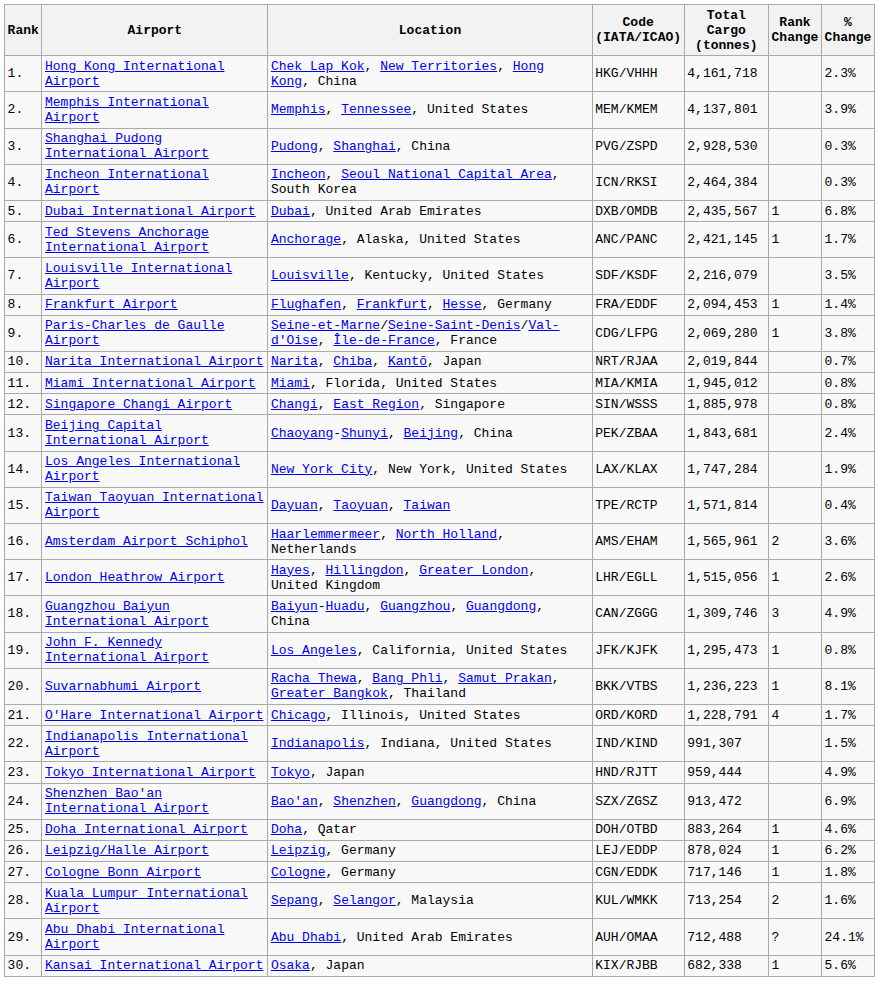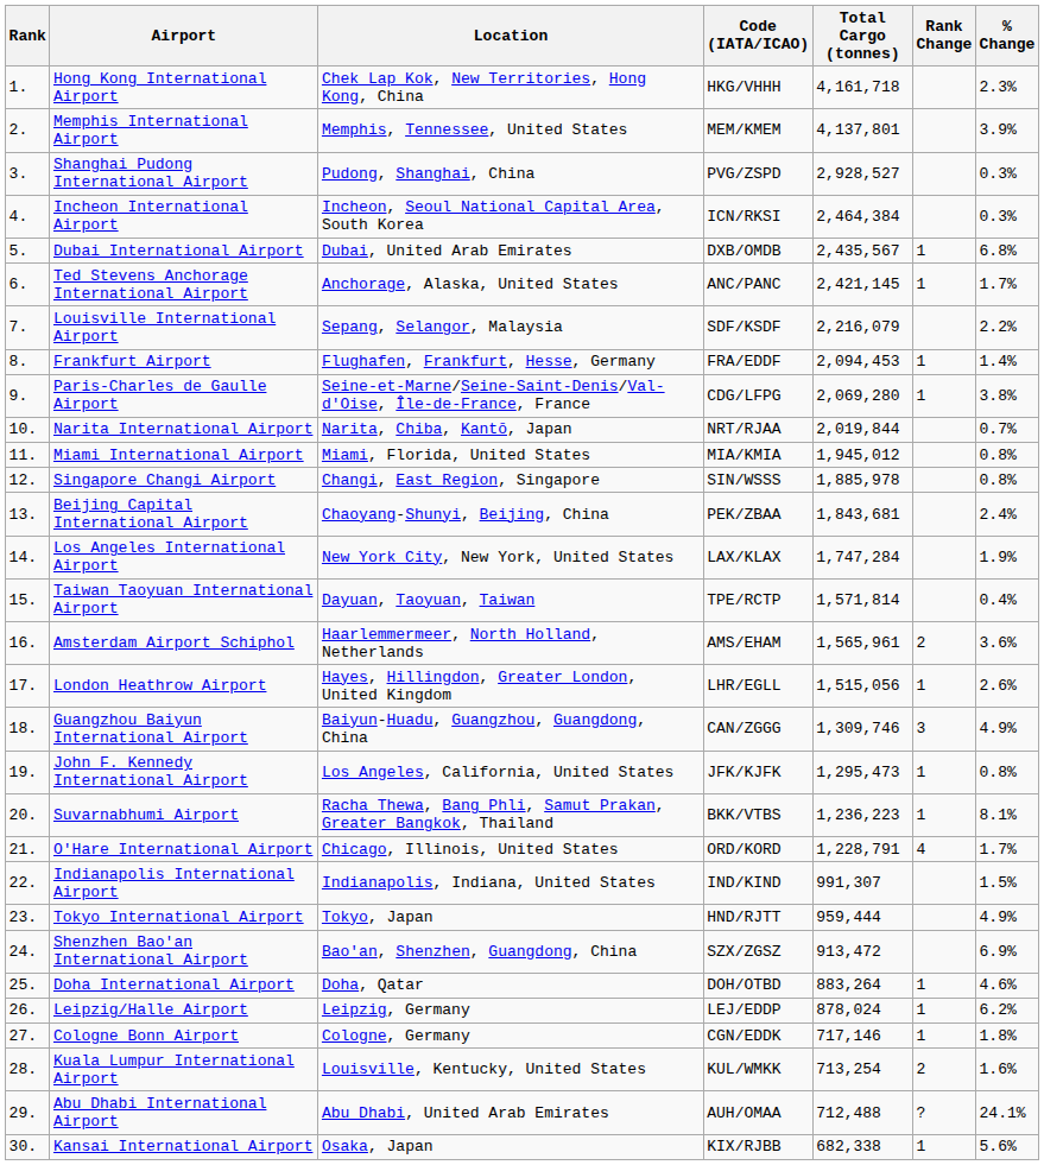 <table class="wikitable sortable">
 <tr style="background:lightgrey;">
 <th>Rank</th>
 <th>Airport</th>
 <th>Location</th>
 <th>Code<br>(IATA/ICAO)</th>
 <th>Total Cargo<br>(tonnes)</th>
 <th>Rank<br>Change</th>
 <th>%<br>Change</th>
 </tr>
 <tr>
 <td>1.</td>
 <td> <a href='#'>Hong Kong International Airport</a></td>
 <td><a href='#'>Chek Lap Kok</a>, <a href='#'>New Territories</a>, <a href='#'>Hong Kong</a>, China</td>
 <td>HKG/VHHH</td>
 <td>4,161,718</td>
 <td></td>
 <td>2.3%</td>
 </tr>
 <tr>
 <td>2.</td>
 <td> <a href='#'>Memphis International Airport</a></td>
 <td><a href='#'>Memphis</a>, <a href='#'>Tennessee</a>, United States</td>
 <td>MEM/KMEM</td>
 <td>4,137,801</td>
 <td></td>
 <td>3.9%</td>
 </tr>
 <tr>
 <td>3.</td>
 <td> <a href='#'>Shanghai Pudong International Airport</a></td>
 <td><a href='#'>Pudong</a>, <a href='#'>Shanghai</a>, China</td>
 <td>PVG/ZSPD</td>
-<td>2,928,530</td>
+<td>2,928,527</td>
 <td></td>
 <td>0.3%</td>
 </tr>
 <tr>
 <td>4.</td>
 <td> <a href='#'>Incheon International Airport</a></td>
 <td><a href='#'>Incheon</a>, <a href='#'>Seoul National Capital Area</a>, South Korea</td>
 <td>ICN/RKSI</td>
 <td>2,464,384</td>
 <td></td>
 <td>0.3%</td>
 </tr>
 <tr>
 <td>5.</td>
 <td> <a href='#'>Dubai International Airport</a></td>
 <td><a href='#'>Dubai</a>, United Arab Emirates</td>
 <td>DXB/OMDB</td>
 <td>2,435,567</td>
 <td>1</td>
 <td>6.8%</td>
 </tr>
 <tr>
 <td>6.</td>
 <td> <a href='#'>Ted Stevens Anchorage International Airport</a></td>
 <td><a href='#'>Anchorage</a>, Alaska, United States</td>
 <td>ANC/PANC</td>
 <td>2,421,145</td>
 <td>1</td>
 <td>1.7%</td>
 </tr>
 <tr>
 <td>7.</td>
 <td> <a href='#'>Louisville International Airport</a></td>
-<td><a href='#'>Louisville</a>, Kentucky, United States</td>
+<td><a href='#'>Sepang</a>, <a href='#'>Selangor</a>, Malaysia</td>
 <td>SDF/KSDF</td>
 <td>2,216,079</td>
 <td></td>
-<td>3.5%</td>
+<td>2.2%</td>
 </tr>
 <tr>
 <td>8.</td>
 <td><a href='#'>Frankfurt Airport</a></td>
 <td><a href='#'>Flughafen</a>, <a href='#'>Frankfurt</a>, <a href='#'>Hesse</a>, Germany</td>
 <td>FRA/EDDF</td>
 <td>2,094,453</td>
 <td>1</td>
 <td>1.4%</td>
 </tr>
 <tr>
 <td>9.</td>
 <td> <a href='#'>Paris-Charles de Gaulle Airport</a></td>
 <td><a href='#'>Seine-et-Marne</a>/<a href='#'>Seine-Saint-Denis</a>/<a href='#'>Val-d'Oise</a>, <a href='#'>Île-de-France</a>, France</td>
 <td>CDG/LFPG</td>
 <td>2,069,280</td>
 <td>1</td>
 <td>3.8%</td>
 </tr>
 <tr>
 <td>10.</td>
 <td> <a href='#'>Narita International Airport</a></td>
 <td><a href='#'>Narita</a>, <a href='#'>Chiba</a>, <a href='#'>Kantō</a>, Japan</td>
 <td>NRT/RJAA</td>
 <td>2,019,844</td>
 <td></td>
 <td>0.7%</td>
 </tr>
 <tr>
 <td>11.</td>
 <td> <a href='#'>Miami International Airport</a></td>
 <td><a href='#'>Miami</a>, Florida, United States</td>
 <td>MIA/KMIA</td>
 <td>1,945,012</td>
 <td></td>
 <td>0.8%</td>
 </tr>
 <tr>
 <td>12.</td>
 <td> <a href='#'>Singapore Changi Airport</a></td>
 <td><a href='#'>Changi</a>, <a href='#'>East Region</a>, Singapore</td>
 <td>SIN/WSSS</td>
 <td>1,885,978</td>
 <td></td>
 <td>0.8%</td>
 </tr>
 <tr>
 <td>13.</td>
 <td> <a href='#'>Beijing Capital International Airport</a></td>
 <td><a href='#'>Chaoyang</a>-<a href='#'>Shunyi</a>, <a href='#'>Beijing</a>, China</td>
 <td>PEK/ZBAA</td>
 <td>1,843,681</td>
 <td></td>
 <td>2.4%</td>
 </tr>
 <tr>
 <td>14.</td>
 <td> <a href='#'>Los Angeles International Airport</a></td>
 <td><a href='#'>New York City</a>, New York, United States</td>
 <td>LAX/KLAX</td>
 <td>1,747,284</td>
 <td></td>
 <td>1.9%</td>
 </tr>
 <tr>
 <td>15.</td>
 <td> <a href='#'>Taiwan Taoyuan International Airport</a></td>
 <td><a href='#'>Dayuan</a>, <a href='#'>Taoyuan</a>, <a href='#'>Taiwan</a></td>
 <td>TPE/RCTP</td>
 <td>1,571,814</td>
 <td></td>
 <td>0.4%</td>
 </tr>
 <tr>
 <td>16.</td>
 <td> <a href='#'>Amsterdam Airport Schiphol</a></td>
 <td><a href='#'>Haarlemmermeer</a>, <a href='#'>North Holland</a>, Netherlands</td>
 <td>AMS/EHAM</td>
 <td>1,565,961</td>
 <td>2</td>
 <td>3.6%</td>
 </tr>
 <tr>
 <td>17.</td>
 <td> <a href='#'>London Heathrow Airport</a></td>
 <td><a href='#'>Hayes</a>, <a href='#'>Hillingdon</a>, <a href='#'>Greater London</a>, United Kingdom</td>
 <td>LHR/EGLL</td>
 <td>1,515,056</td>
 <td>1</td>
 <td>2.6%</td>
 </tr>
 <tr>
 <td>18.</td>
 <td> <a href='#'>Guangzhou Baiyun International Airport</a></td>
 <td><a href='#'>Baiyun</a>-<a href='#'>Huadu</a>, <a href='#'>Guangzhou</a>, <a href='#'>Guangdong</a>, China</td>
 <td>CAN/ZGGG</td>
 <td>1,309,746</td>
 <td>3</td>
 <td>4.9%</td>
 </tr>
 <tr>
 <td>19.</td>
 <td> <a href='#'>John F. Kennedy International Airport</a></td>
 <td><a href='#'>Los Angeles</a>, California, United States</td>
 <td>JFK/KJFK</td>
 <td>1,295,473</td>
 <td>1</td>
 <td>0.8%</td>
 </tr>
 <tr>
 <td>20.</td>
 <td> <a href='#'>Suvarnabhumi Airport</a></td>
 <td><a href='#'>Racha Thewa</a>, <a href='#'>Bang Phli</a>, <a href='#'>Samut Prakan</a>, <a href='#'>Greater Bangkok</a>, Thailand</td>
 <td>BKK/VTBS</td>
 <td>1,236,223</td>
 <td>1</td>
 <td>8.1%</td>
 </tr>
 <tr>
 <td>21.</td>
 <td> <a href='#'>O'Hare International Airport</a></td>
 <td><a href='#'>Chicago</a>, Illinois, United States</td>
 <td>ORD/KORD</td>
 <td>1,228,791</td>
 <td>4</td>
 <td>1.7%</td>
 </tr>
 <tr>
 <td>22.</td>
 <td> <a href='#'>Indianapolis International Airport</a></td>
 <td><a href='#'>Indianapolis</a>, Indiana, United States</td>
 <td>IND/KIND</td>
 <td>991,307</td>
 <td></td>
 <td>1.5%</td>
 </tr>
 <tr>
 <td>23.</td>
 <td> <a href='#'>Tokyo International Airport</a></td>
 <td><a href='#'>Tokyo</a>, Japan</td>
 <td>HND/RJTT</td>
 <td>959,444</td>
 <td></td>
 <td>4.9%</td>
 </tr>
 <tr>
 <td>24.</td>
 <td> <a href='#'>Shenzhen Bao'an International Airport</a></td>
 <td><a href='#'>Bao'an</a>, <a href='#'>Shenzhen</a>, <a href='#'>Guangdong</a>, China</td>
 <td>SZX/ZGSZ</td>
 <td>913,472</td>
 <td></td>
 <td>6.9%</td>
 </tr>
 <tr>
 <td>25.</td>
 <td> <a href='#'>Doha International Airport</a></td>
 <td><a href='#'>Doha</a>, Qatar</td>
 <td>DOH/OTBD</td>
 <td>883,264</td>
 <td>1</td>
 <td>4.6%</td>
 </tr>
 <tr>
 <td>26.</td>
 <td> <a href='#'>Leipzig/Halle Airport</a></td>
 <td><a href='#'>Leipzig</a>, Germany</td>
 <td>LEJ/EDDP</td>
 <td>878,024</td>
 <td>1</td>
 <td>6.2%</td>
 </tr>
 <tr>
 <td>27.</td>
 <td> <a href='#'>Cologne Bonn Airport</a></td>
 <td><a href='#'>Cologne</a>, Germany</td>
 <td>CGN/EDDK</td>
 <td>717,146</td>
 <td>1</td>
 <td>1.8%</td>
 </tr>
 <tr>
 <td>28.</td>
 <td> <a href='#'>Kuala Lumpur International Airport</a></td>
-<td><a href='#'>Sepang</a>, <a href='#'>Selangor</a>, Malaysia</td>
+<td><a href='#'>Louisville</a>, Kentucky, United States</td>
 <td>KUL/WMKK</td>
 <td>713,254</td>
 <td>2</td>
 <td>1.6%</td>
 </tr>
 <tr>
 <td>29.</td>
 <td> <a href='#'>Abu Dhabi International Airport</a></td>
 <td><a href='#'>Abu Dhabi</a>, United Arab Emirates</td>
 <td>AUH/OMAA</td>
 <td>712,488</td>
 <td>?</td>
 <td>24.1%</td>
 </tr>
 <tr>
 <td>30.</td>
 <td> <a href='#'>Kansai International Airport</a></td>
 <td><a href='#'>Osaka</a>, Japan</td>
 <td>KIX/RJBB</td>
 <td>682,338</td>
 <td>1</td>
 <td>5.6%</td>
 </tr>
 </table>
